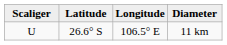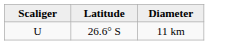 <table class="wikitable">
 <tr>
 <th width="25%" style="background:#eeeeee;">Scaliger</th>
 <th width="25%" style="background:#eeeeee;">Latitude</th>
-<th width="25%" style="background:#eeeeee;">Longitude</th>
 <th width="25%" style="background:#eeeeee;">Diameter</th>
 </tr>
 <tr>
 <td align="center">U</td>
 <td align="center">26.6° S</td>
-<td align="center">106.5° E</td>
 <td align="center">11 km</td>
 </tr>
 </table>
